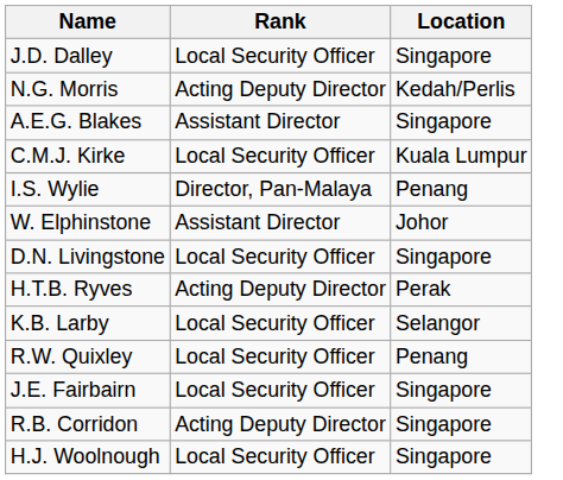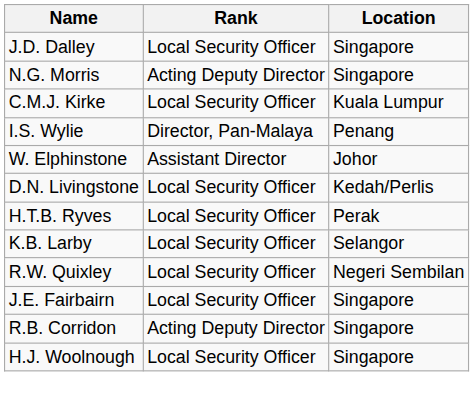 <table class="wikitable">
 <tr>
 <th>Name</th>
 <th>Rank</th>
 <th>Location</th>
 </tr>
 <tr>
 <td>J.D. Dalley</td>
 <td>Local Security Officer</td>
 <td>Singapore</td>
 </tr>
 <tr>
 <td>N.G. Morris</td>
 <td>Acting Deputy Director</td>
-<td>Kedah/Perlis</td>
-</tr>
-<tr>
-<td>A.E.G. Blakes</td>
-<td>Assistant Director</td>
 <td>Singapore</td>
 </tr>
 <tr>
 <td>C.M.J. Kirke</td>
 <td>Local Security Officer</td>
 <td>Kuala Lumpur</td>
 </tr>
 <tr>
 <td>I.S. Wylie</td>
 <td>Director, Pan-Malaya</td>
 <td>Penang</td>
 </tr>
 <tr>
 <td>W. Elphinstone</td>
 <td>Assistant Director</td>
 <td>Johor</td>
 </tr>
 <tr>
 <td>D.N. Livingstone</td>
 <td>Local Security Officer</td>
-<td>Singapore</td>
+<td>Kedah/Perlis</td>
 </tr>
 <tr>
 <td>H.T.B. Ryves</td>
-<td>Acting Deputy Director</td>
+<td>Local Security Officer</td>
 <td>Perak</td>
 </tr>
 <tr>
 <td>K.B. Larby</td>
 <td>Local Security Officer</td>
 <td>Selangor</td>
 </tr>
 <tr>
 <td>R.W. Quixley</td>
 <td>Local Security Officer</td>
-<td>Penang</td>
+<td>Negeri Sembilan</td>
 </tr>
 <tr>
 <td>J.E. Fairbairn</td>
 <td>Local Security Officer</td>
 <td>Singapore</td>
 </tr>
 <tr>
 <td>R.B. Corridon</td>
 <td>Acting Deputy Director</td>
 <td>Singapore</td>
 </tr>
 <tr>
 <td>H.J. Woolnough</td>
 <td>Local Security Officer</td>
 <td>Singapore</td>
 </tr>
 </table>
